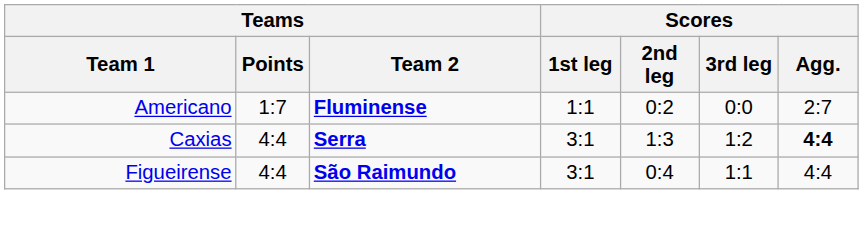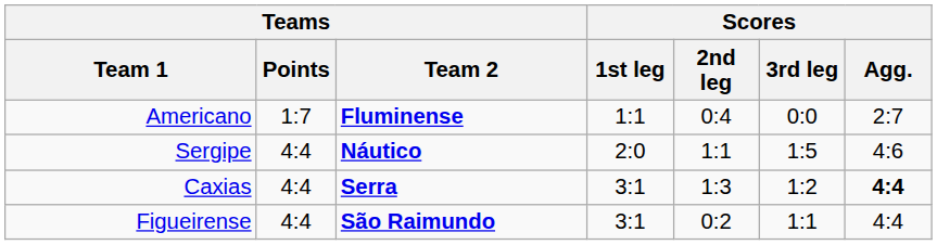 <table class="wikitable" style="text-align:center;">
 <tr>
 <th colspan=3>Teams</th>
 <th colspan=4>Scores</th>
 </tr>
 <tr>
 <th width="175">Team 1</th>
 <th width="50">Points</th>
 <th width="175">Team 2</th>
 <th width="55">1st leg</th>
 <th width="55">2nd leg</th>
 <th width="55">3rd leg</th>
 <th width="55">Agg.</th>
 </tr>
 <tr>
 <td align=right><a href='#'>Americano</a> </td>
 <td>1:7</td>
 <td align=left> <strong><a href='#'>Fluminense</a></strong></td>
 <td>1:1</td>
-<td>0:2</td>
+<td>0:4</td>
 <td>0:0</td>
 <td>2:7</td>
+</tr>
+<tr>
+<td align=right><a href='#'>Sergipe</a> </td>
+<td>4:4</td>
+<td align=left> <strong><a href='#'>Náutico</a></strong></td>
+<td>2:0</td>
+<td>1:1</td>
+<td>1:5</td>
+<td>4:6</td>
 </tr>
 <tr>
 <td align=right><a href='#'>Caxias</a> </td>
 <td>4:4</td>
 <td align=left> <strong><a href='#'>Serra</a></strong></td>
 <td>3:1</td>
 <td>1:3</td>
 <td>1:2</td>
 <td><strong>4:4</strong></td>
 </tr>
 <tr>
 <td align=right><a href='#'>Figueirense</a> </td>
 <td>4:4</td>
 <td align=left> <strong><a href='#'>São Raimundo</a></strong></td>
 <td>3:1</td>
-<td>0:4</td>
+<td>0:2</td>
 <td>1:1</td>
 <td>4:4</td>
 </tr>
 </table>
